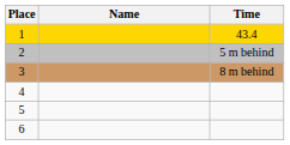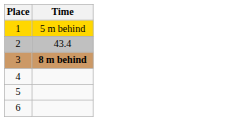 <table class=wikitable style="text-align:center">
 <tr>
 <th width=20>Place</th>
-<th width=220>Name</th>
 <th width=90>Time</th>
 </tr>
 <tr bgcolor=gold>
 <td>1</td>
-<td align=left></td>
-<td>43.4</td>
+<td>5 m behind</td>
 </tr>
 <tr bgcolor=silver>
 <td>2</td>
-<td align=left></td>
-<td>5 m behind</td>
+<td>43.4</td>
 </tr>
 <tr bgcolor=cc9966>
 <td>3</td>
-<td align=left></td>
-<td>8 m behind</td>
+<td><strong>8 m behind</strong></td>
 </tr>
 <tr>
 <td>4</td>
-<td align=left></td>
 <td></td>
 </tr>
 <tr>
 <td>5</td>
-<td align=left></td>
 <td></td>
 </tr>
 <tr>
 <td>6</td>
-<td align=left></td>
 <td></td>
 </tr>
 </table>
